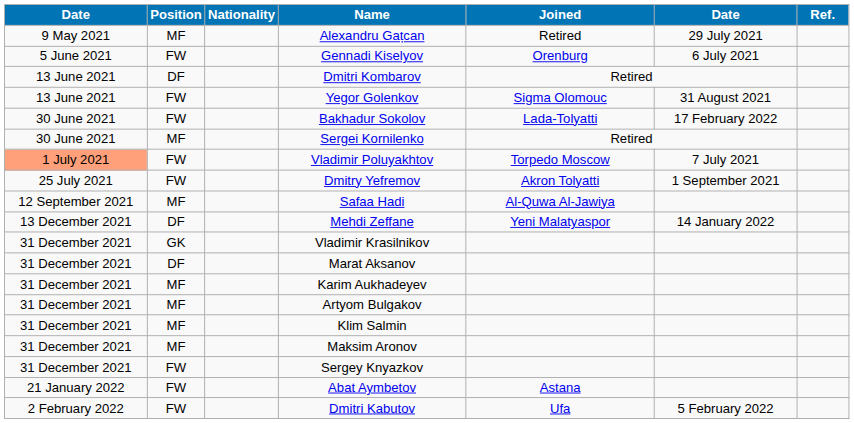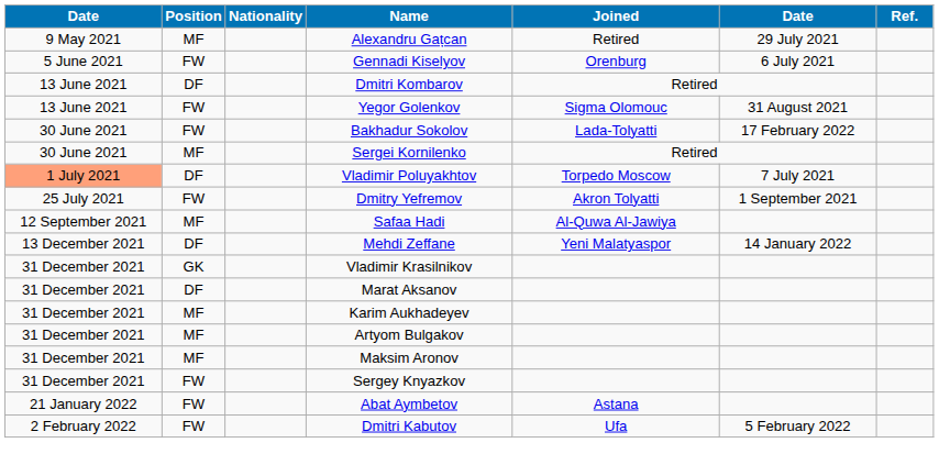 <table class="wikitable"  style="text-align:center; font-size:90%; ">
 <tr>
 <th style="background:#0174B5; color:#FFFFFF; width:150px;">Date</th>
 <th style="background:#0174B5; color:#FFFFFF; width:50px;">Position</th>
 <th style="background:#0174B5; color:#FFFFFF; width:50px;">Nationality</th>
 <th style="background:#0174B5; color:#FFFFFF; width:200px;">Name</th>
 <th style="background:#0174B5; color:#FFFFFF; width:200px;">Joined</th>
 <th style="background:#0174B5; color:#FFFFFF; width:150px;">Date</th>
 <th style="background:#0174B5; color:#FFFFFF; width:50px;">Ref.</th>
 </tr>
 <tr>
 <td>9 May 2021</td>
 <td>MF</td>
 <td></td>
 <td><a href='#'>Alexandru Gațcan</a></td>
 <td>Retired</td>
 <td>29 July 2021</td>
 <td></td>
 </tr>
 <tr>
 <td>5 June 2021</td>
 <td>FW</td>
 <td></td>
 <td><a href='#'>Gennadi Kiselyov</a></td>
 <td><a href='#'>Orenburg</a></td>
 <td>6 July 2021</td>
 <td></td>
 </tr>
 <tr>
 <td>13 June 2021</td>
 <td>DF</td>
 <td></td>
 <td><a href='#'>Dmitri Kombarov</a></td>
 <td colspan="2">Retired</td>
 <td></td>
 </tr>
 <tr>
 <td>13 June 2021</td>
 <td>FW</td>
 <td></td>
 <td><a href='#'>Yegor Golenkov</a></td>
 <td><a href='#'>Sigma Olomouc</a></td>
 <td>31 August 2021</td>
 <td></td>
 </tr>
 <tr>
 <td>30 June 2021</td>
 <td>FW</td>
 <td></td>
 <td><a href='#'>Bakhadur Sokolov</a></td>
 <td><a href='#'>Lada-Tolyatti</a></td>
 <td>17 February 2022</td>
 <td></td>
 </tr>
 <tr>
 <td>30 June 2021</td>
 <td>MF</td>
 <td></td>
 <td><a href='#'>Sergei Kornilenko</a></td>
 <td colspan="2">Retired</td>
 <td></td>
 </tr>
 <tr>
 <td style="background: lightsalmon;">1 July 2021</td>
-<td>FW</td>
+<td>DF</td>
 <td></td>
 <td><a href='#'>Vladimir Poluyakhtov</a></td>
 <td><a href='#'>Torpedo Moscow</a></td>
 <td>7 July 2021</td>
 <td></td>
 </tr>
 <tr>
 <td>25 July 2021</td>
 <td>FW</td>
 <td></td>
 <td><a href='#'>Dmitry Yefremov</a></td>
 <td><a href='#'>Akron Tolyatti</a></td>
 <td>1 September 2021</td>
 <td></td>
 </tr>
 <tr>
 <td>12 September 2021</td>
 <td>MF</td>
 <td></td>
 <td><a href='#'>Safaa Hadi</a></td>
 <td><a href='#'>Al-Quwa Al-Jawiya</a></td>
 <td></td>
 <td></td>
 </tr>
 <tr>
 <td>13 December 2021</td>
 <td>DF</td>
 <td></td>
 <td><a href='#'>Mehdi Zeffane</a></td>
 <td><a href='#'>Yeni Malatyaspor</a></td>
 <td>14 January 2022</td>
 <td></td>
 </tr>
 <tr>
 <td>31 December 2021</td>
 <td>GK</td>
 <td></td>
 <td>Vladimir Krasilnikov</td>
 <td></td>
 <td></td>
 <td></td>
 </tr>
 <tr>
 <td>31 December 2021</td>
 <td>DF</td>
 <td></td>
 <td>Marat Aksanov</td>
 <td></td>
 <td></td>
 <td></td>
 </tr>
 <tr>
 <td>31 December 2021</td>
 <td>MF</td>
 <td></td>
 <td>Karim Aukhadeyev</td>
 <td></td>
 <td></td>
 <td></td>
 </tr>
 <tr>
 <td>31 December 2021</td>
 <td>MF</td>
 <td></td>
 <td>Artyom Bulgakov</td>
 <td></td>
 <td></td>
 <td></td>
 </tr>
 <tr>
 <td>31 December 2021</td>
 <td>MF</td>
 <td></td>
-<td>Klim Salmin</td>
-<td></td>
-<td></td>
-<td></td>
-</tr>
-<tr>
-<td>31 December 2021</td>
-<td>MF</td>
-<td></td>
 <td>Maksim Aronov</td>
 <td></td>
 <td></td>
 <td></td>
 </tr>
 <tr>
 <td>31 December 2021</td>
 <td>FW</td>
 <td></td>
 <td>Sergey Knyazkov</td>
 <td></td>
 <td></td>
 <td></td>
 </tr>
 <tr>
 <td>21 January 2022</td>
 <td>FW</td>
 <td></td>
 <td><a href='#'>Abat Aymbetov</a></td>
 <td><a href='#'>Astana</a></td>
 <td></td>
 <td></td>
 </tr>
 <tr>
 <td>2 February 2022</td>
 <td>FW</td>
 <td></td>
 <td><a href='#'>Dmitri Kabutov</a></td>
 <td><a href='#'>Ufa</a></td>
 <td>5 February 2022</td>
 <td></td>
 </tr>
 </table>
